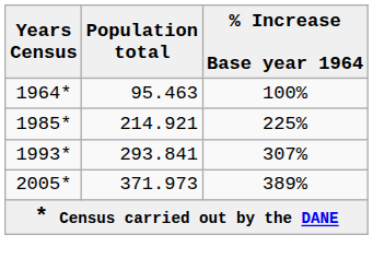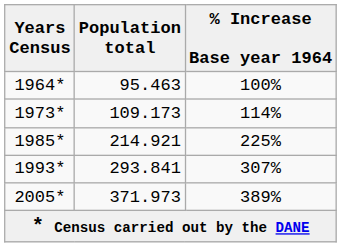 <table class="wikitable" align="right">
 <tr>
 <th style="background: #F0F0F0;">Years<br>Census</th>
 <th style="background: #F0F0F0;">Population<br>total</th>
 <th style="background: #F0F0F0;">% Increase<br><br>Base year 1964</th>
 </tr>
 <tr>
 <td align=Center>1964*</td>
 <td align=right>95.463</td>
 <td align=Center>100%</td>
+</tr>
+<tr>
+<td align=Center>1973*</td>
+<td align=right>109.173</td>
+<td align=Center>114%</td>
 </tr>
 <tr>
 <td align=Center>1985*</td>
 <td align=right>214.921</td>
 <td align=Center>225%</td>
 </tr>
 <tr>
 <td align=Center>1993*</td>
 <td align=right>293.841</td>
 <td align=Center>307%</td>
 </tr>
 <tr>
 <td align=Center>2005*</td>
 <td align=right>371.973</td>
 <td align=Center>389%</td>
 </tr>
 <tr>
 <th colspan="3" style="background: #F0F0F0;"><big>*</big> <small>Census carried out by the <a href='#'>DANE</a></small></th>
 </tr>
 </table>
